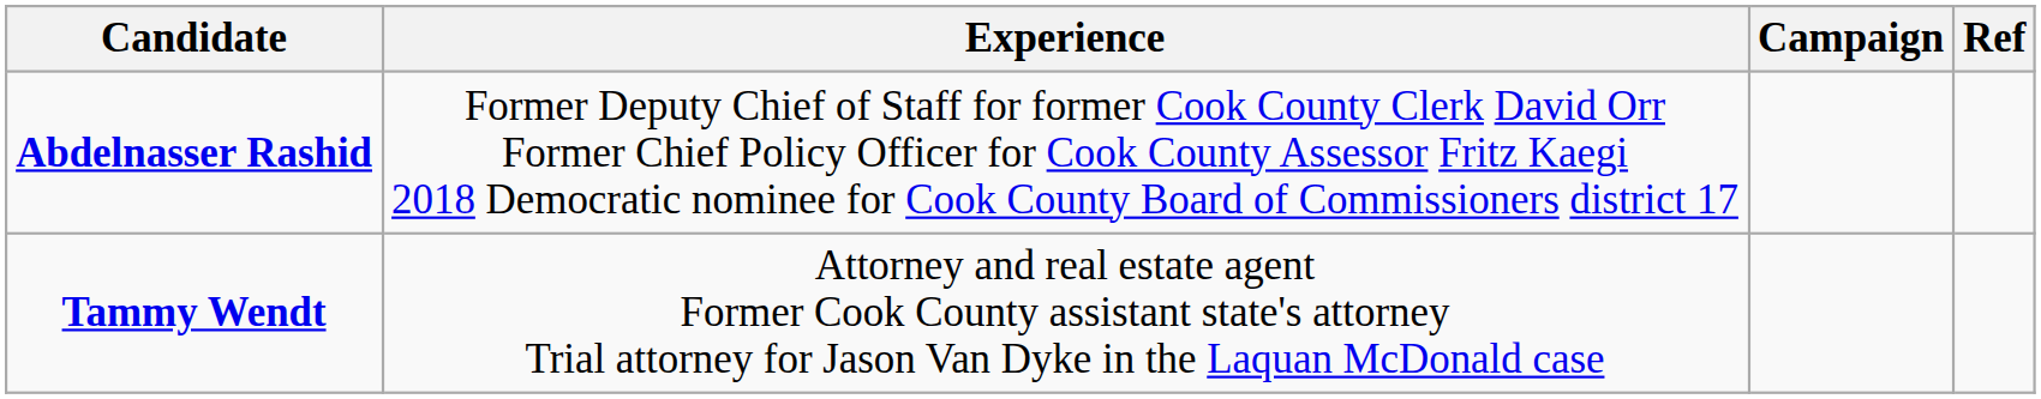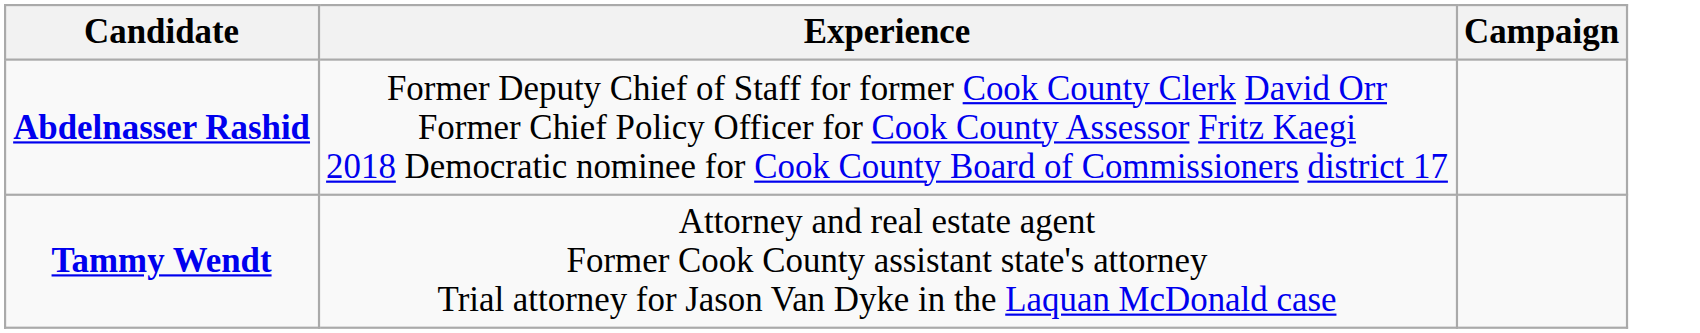 <table class="wikitable" style="text-align:center">
 <tr>
 <th>Candidate</th>
 <th>Experience</th>
 <th>Campaign</th>
-<th>Ref</th>
 </tr>
 <tr>
 <td><strong><a href='#'>Abdelnasser Rashid</a></strong></td>
 <td>Former Deputy Chief of Staff for former <a href='#'>Cook County Clerk</a> <a href='#'>David Orr</a><br>Former Chief Policy Officer for <a href='#'>Cook County Assessor</a> <a href='#'>Fritz Kaegi</a><br><a href='#'>2018</a> Democratic nominee for <a href='#'>Cook County Board of Commissioners</a> <a href='#'>district 17</a></td>
-<td></td>
 <td></td>
 </tr>
 <tr>
 <td><strong><a href='#'>Tammy Wendt</a></strong></td>
 <td>Attorney and real estate agent <br>Former Cook County assistant state's attorney<br>Trial attorney for Jason Van Dyke in the <a href='#'>Laquan McDonald case</a></td>
 <td></td>
-<td></td>
 </tr>
 </table>
